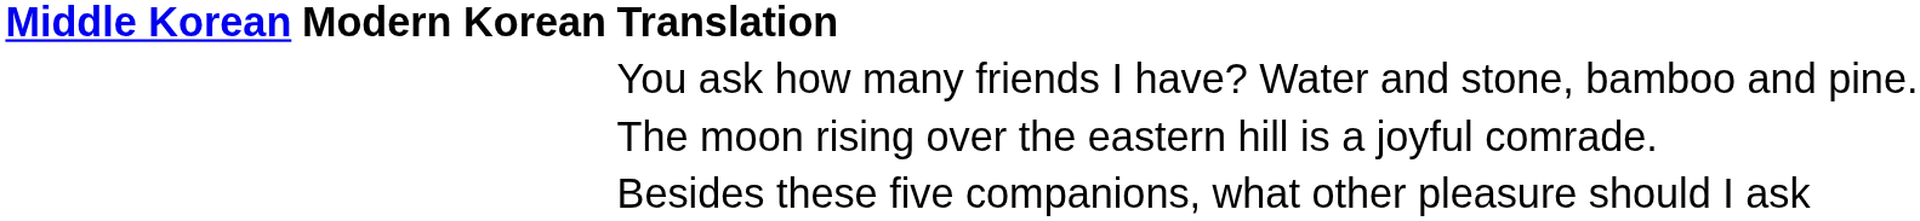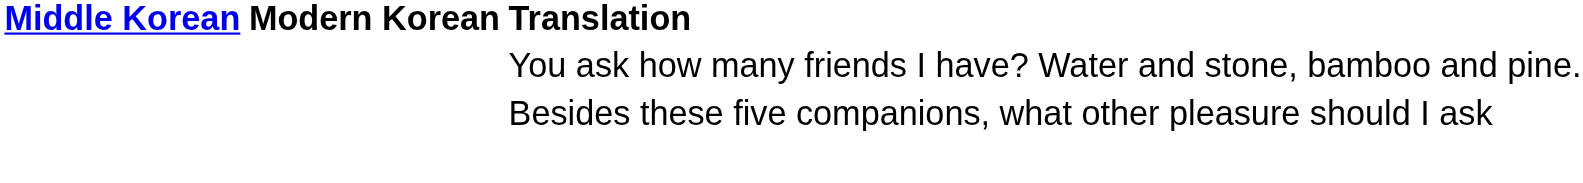 <table style="text-align: left;">
 <tr>
 <th><a href='#'>Middle Korean</a></th>
 <th>Modern Korean</th>
 <th>Translation</th>
 </tr>
 <tr>
 <td></td>
 <td></td>
 <td>You ask how many friends I have? Water and stone, bamboo and pine.</td>
 </tr>
 <tr>
 <td></td>
 <td></td>
-<td>The moon rising over the eastern hill is a joyful comrade.</td>
-</tr>
-<tr>
-<td></td>
-<td></td>
 <td>Besides these five companions, what other pleasure should I ask</td>
 </tr>
 </table>
